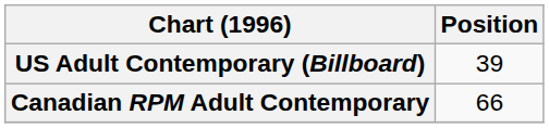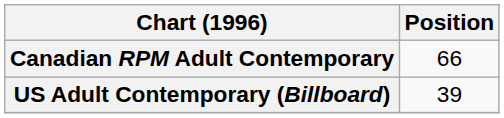 <table class="wikitable plainrowheaders" style="text-align:center;">
 <tr>
 <th scope="col">Chart (1996)</th>
 <th scope="col">Position</th>
 </tr>
 <tr>
+<th scope="row">Canadian <em>RPM</em> Adult Contemporary</th>
+<td>66</td>
+</tr>
+<tr>
 <th scope="row">US Adult Contemporary (<em>Billboard</em>)</th>
 <td>39</td>
 </tr>
 <tr>
-<th scope="row">Canadian <em>RPM</em> Adult Contemporary</th>
-<td>66</td>
-</tr>
-<tr>
 </tr>
 </table>
